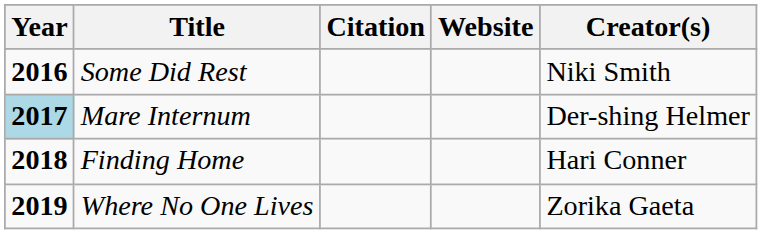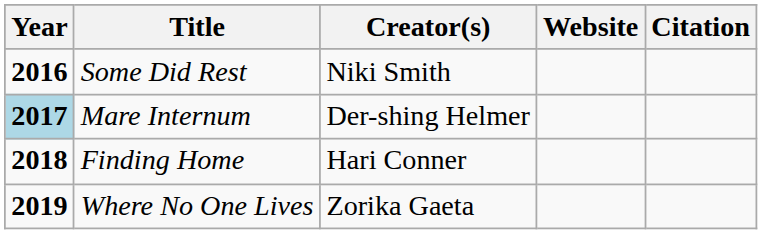 <table class="wikitable">
 <tr>
 <th>Year</th>
 <th>Title</th>
+<th>Creator(s)</th>
+<th>Website</th>
 <th>Citation</th>
-<th>Website</th>
-<th>Creator(s)</th>
 </tr>
 <tr>
 <td><strong>2016</strong></td>
 <td><em>Some Did Rest</em></td>
+<td>Niki Smith</td>
 <td></td>
 <td></td>
-<td>Niki Smith</td>
 </tr>
 <tr>
 <td style="background: lightblue;"><strong>2017</strong></td>
 <td><em>Mare Internum</em></td>
+<td>Der-shing Helmer</td>
 <td></td>
 <td></td>
-<td>Der-shing Helmer</td>
 </tr>
 <tr>
 <td><strong>2018</strong></td>
 <td><em>Finding Home</em></td>
+<td>Hari Conner</td>
 <td></td>
 <td></td>
-<td>Hari Conner</td>
 </tr>
 <tr>
 <td><strong>2019</strong></td>
 <td><em>Where No One Lives</em></td>
+<td>Zorika Gaeta</td>
 <td></td>
 <td></td>
-<td>Zorika Gaeta</td>
 </tr>
 </table>
